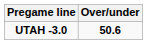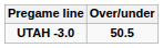 <table class="wikitable">
 <tr align="center">
 <th style=>Pregame line</th>
 <th style=>Over/under</th>
 </tr>
 <tr align="center">
 <td><strong>UTAH -3.0</strong></td>
-<td><strong>50.6</strong></td>
+<td><strong>50.5</strong></td>
 </tr>
 </table>
